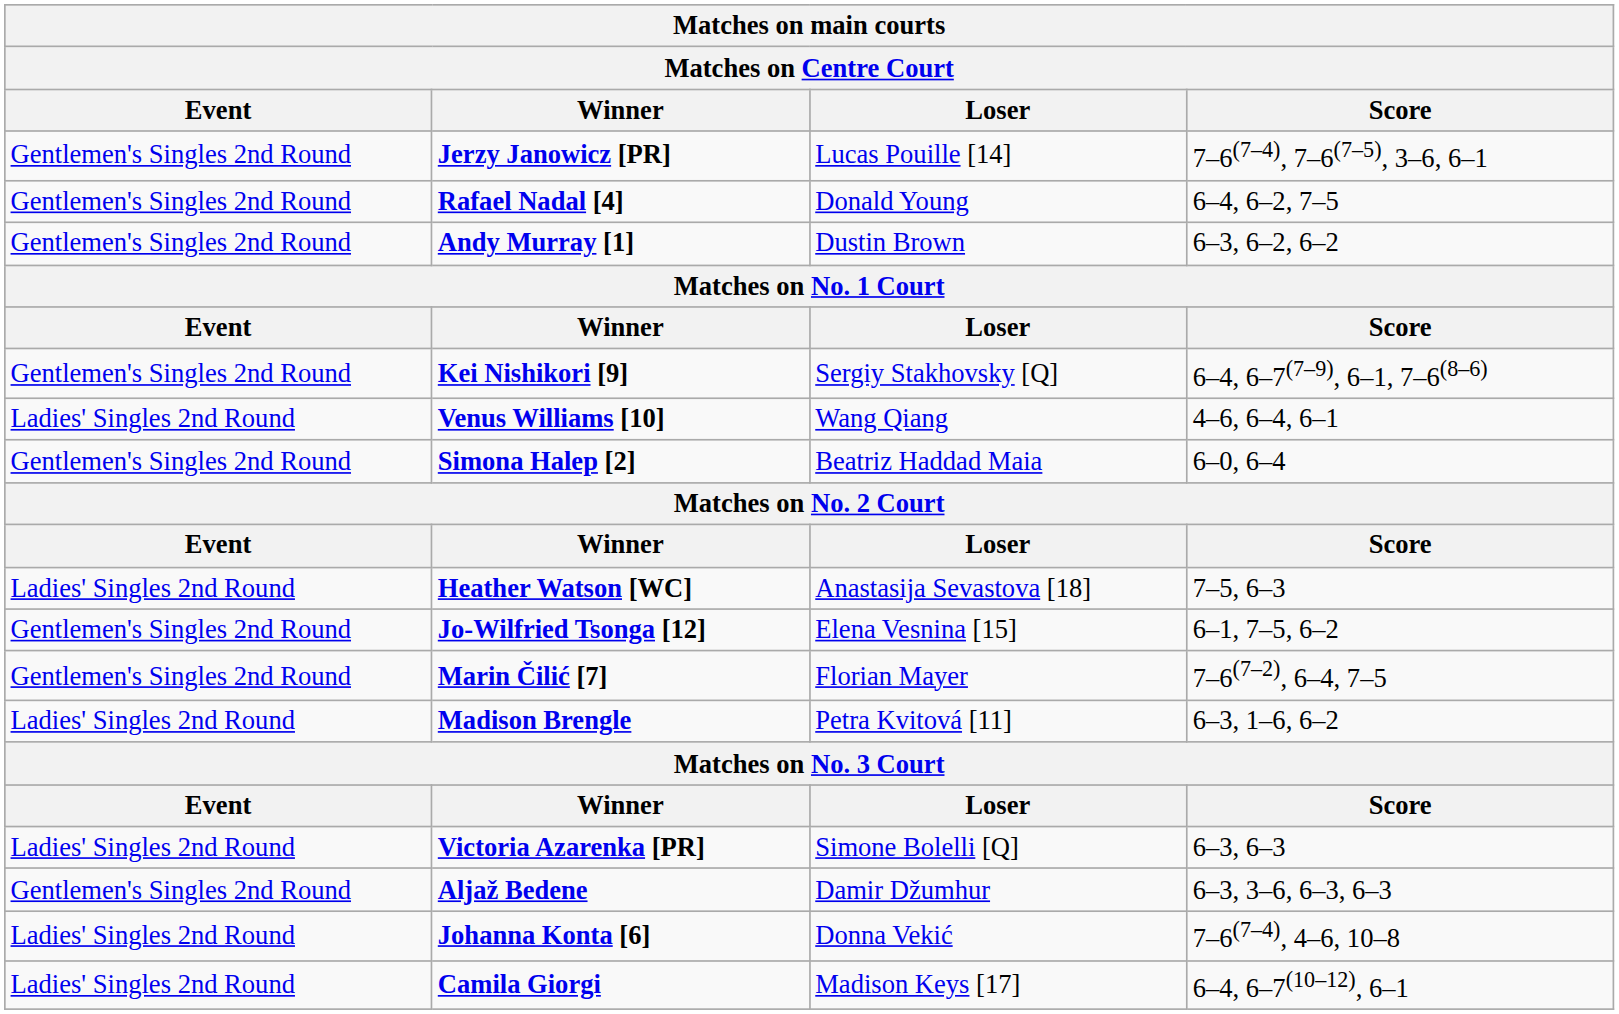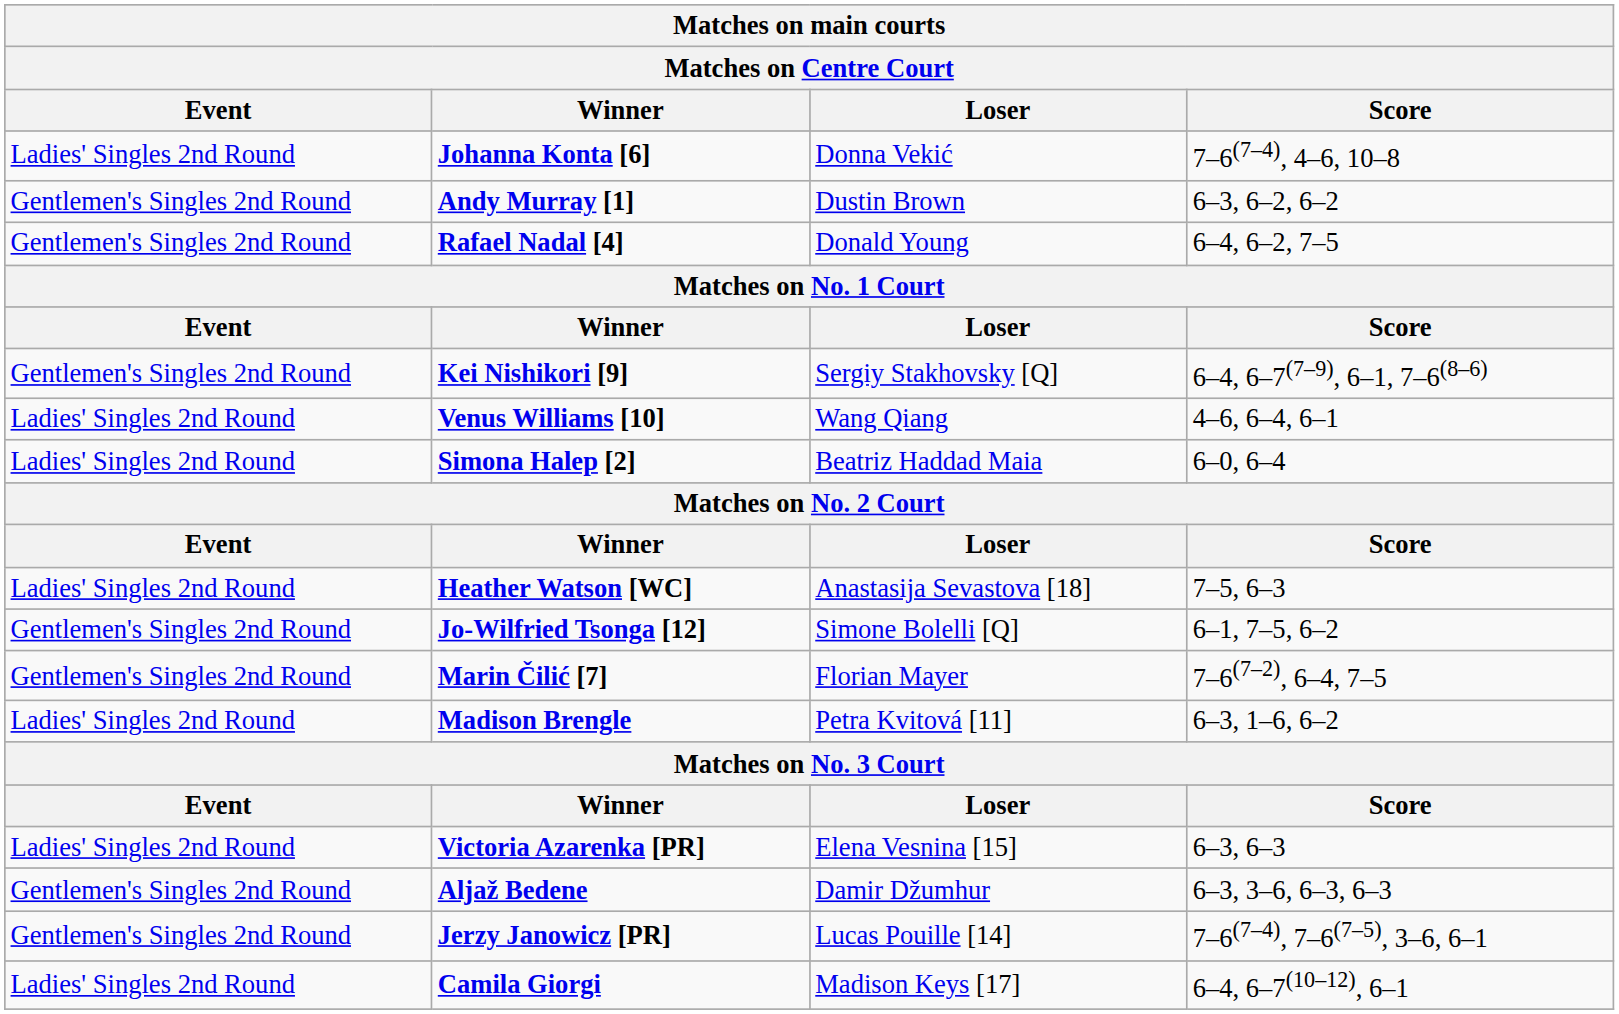 <table class="wikitable collapsible uncollapsed" style="margin:auto;">
 <tr>
 <th colspan="4" style="white-space:nowrap;">Matches on main courts</th>
 </tr>
 <tr>
 <th colspan="4">Matches on <a href='#'>Centre Court</a></th>
 </tr>
 <tr>
 <th width=250>Event</th>
 <th width=220>Winner</th>
 <th width=220>Loser</th>
 <th width=250>Score</th>
 </tr>
 <tr>
+<td><a href='#'>Ladies' Singles 2nd Round</a></td>
+<td> <strong><a href='#'>Johanna Konta</a> [6]</strong></td>
+<td> <a href='#'>Donna Vekić</a></td>
+<td>7–6<sup>(7–4)</sup>, 4–6, 10–8</td>
+</tr>
+<tr>
 <td><a href='#'>Gentlemen's Singles 2nd Round</a></td>
-<td> <strong><a href='#'>Jerzy Janowicz</a> [PR]</strong></td>
-<td> <a href='#'>Lucas Pouille</a> [14]</td>
-<td>7–6<sup>(7–4)</sup>, 7–6<sup>(7–5)</sup>, 3–6, 6–1</td>
+<td> <strong><a href='#'>Andy Murray</a> [1]</strong></td>
+<td> <a href='#'>Dustin Brown</a></td>
+<td>6–3, 6–2, 6–2</td>
 </tr>
 <tr>
 <td><a href='#'>Gentlemen's Singles 2nd Round</a></td>
 <td> <strong><a href='#'>Rafael Nadal</a> [4]</strong></td>
 <td> <a href='#'>Donald Young</a></td>
 <td>6–4, 6–2, 7–5</td>
-</tr>
-<tr>
-<td><a href='#'>Gentlemen's Singles 2nd Round</a></td>
-<td> <strong><a href='#'>Andy Murray</a> [1]</strong></td>
-<td> <a href='#'>Dustin Brown</a></td>
-<td>6–3, 6–2, 6–2</td>
 </tr>
 <tr>
 <th colspan="4">Matches on <a href='#'>No. 1 Court</a></th>
 </tr>
 <tr>
 <th width=220>Event</th>
 <th width=220>Winner</th>
 <th width=220>Loser</th>
 <th width=250>Score</th>
 </tr>
 <tr>
 <td><a href='#'>Gentlemen's Singles 2nd Round</a></td>
 <td> <strong><a href='#'>Kei Nishikori</a> [9]</strong></td>
 <td> <a href='#'>Sergiy Stakhovsky</a> [Q]</td>
 <td>6–4, 6–7<sup>(7–9)</sup>, 6–1, 7–6<sup>(8–6)</sup></td>
 </tr>
 <tr>
 <td><a href='#'>Ladies' Singles 2nd Round</a></td>
 <td> <strong><a href='#'>Venus Williams</a> [10]</strong></td>
 <td> <a href='#'>Wang Qiang</a></td>
 <td>4–6, 6–4, 6–1</td>
 </tr>
 <tr>
-<td><a href='#'>Gentlemen's Singles 2nd Round</a></td>
+<td><a href='#'>Ladies' Singles 2nd Round</a></td>
 <td> <strong><a href='#'>Simona Halep</a> [2]</strong></td>
 <td> <a href='#'>Beatriz Haddad Maia</a></td>
 <td>6–0, 6–4</td>
 </tr>
 <tr>
 <th colspan="4">Matches on <a href='#'>No. 2 Court</a></th>
 </tr>
 <tr>
 <th width=250>Event</th>
 <th width=220>Winner</th>
 <th width=220>Loser</th>
 <th width=220>Score</th>
 </tr>
 <tr>
 <td><a href='#'>Ladies' Singles 2nd Round</a></td>
 <td> <strong><a href='#'>Heather Watson</a> [WC]</strong></td>
 <td> <a href='#'>Anastasija Sevastova</a> [18]</td>
 <td>7–5, 6–3</td>
 </tr>
 <tr>
 <td><a href='#'>Gentlemen's Singles 2nd Round</a></td>
 <td> <strong><a href='#'>Jo-Wilfried Tsonga</a> [12]</strong></td>
-<td> <a href='#'>Elena Vesnina</a> [15]</td>
+<td> <a href='#'>Simone Bolelli</a> [Q]</td>
 <td>6–1, 7–5, 6–2</td>
 </tr>
 <tr>
 <td><a href='#'>Gentlemen's Singles 2nd Round</a></td>
 <td> <strong><a href='#'>Marin Čilić</a> [7]</strong></td>
 <td> <a href='#'>Florian Mayer</a></td>
 <td>7–6<sup>(7–2)</sup>, 6–4, 7–5</td>
 </tr>
 <tr>
 <td><a href='#'>Ladies' Singles 2nd Round</a></td>
 <td> <strong><a href='#'>Madison Brengle</a></strong></td>
 <td> <a href='#'>Petra Kvitová</a> [11]</td>
 <td>6–3, 1–6, 6–2</td>
 </tr>
 <tr>
 <th colspan="4">Matches on <a href='#'>No. 3 Court</a></th>
 </tr>
 <tr>
 <th width=250>Event</th>
 <th width=220>Winner</th>
 <th width=220>Loser</th>
 <th width=220>Score</th>
 </tr>
 <tr>
 <td><a href='#'>Ladies' Singles 2nd Round</a></td>
 <td> <strong><a href='#'>Victoria Azarenka</a> [PR]</strong></td>
-<td> <a href='#'>Simone Bolelli</a> [Q]</td>
+<td> <a href='#'>Elena Vesnina</a> [15]</td>
 <td>6–3, 6–3</td>
 </tr>
 <tr>
 <td><a href='#'>Gentlemen's Singles 2nd Round</a></td>
 <td> <strong><a href='#'>Aljaž Bedene</a></strong></td>
 <td> <a href='#'>Damir Džumhur</a></td>
 <td>6–3, 3–6, 6–3, 6–3</td>
 </tr>
 <tr>
-<td><a href='#'>Ladies' Singles 2nd Round</a></td>
-<td> <strong><a href='#'>Johanna Konta</a> [6]</strong></td>
-<td> <a href='#'>Donna Vekić</a></td>
-<td>7–6<sup>(7–4)</sup>, 4–6, 10–8</td>
+<td><a href='#'>Gentlemen's Singles 2nd Round</a></td>
+<td> <strong><a href='#'>Jerzy Janowicz</a> [PR]</strong></td>
+<td> <a href='#'>Lucas Pouille</a> [14]</td>
+<td>7–6<sup>(7–4)</sup>, 7–6<sup>(7–5)</sup>, 3–6, 6–1</td>
 </tr>
 <tr>
 <td><a href='#'>Ladies' Singles 2nd Round</a></td>
 <td> <strong><a href='#'>Camila Giorgi</a></strong></td>
 <td> <a href='#'>Madison Keys</a> [17]</td>
 <td>6–4, 6–7<sup>(10–12)</sup>, 6–1</td>
 </tr>
 </table>
